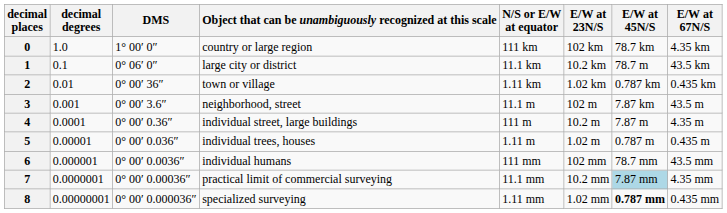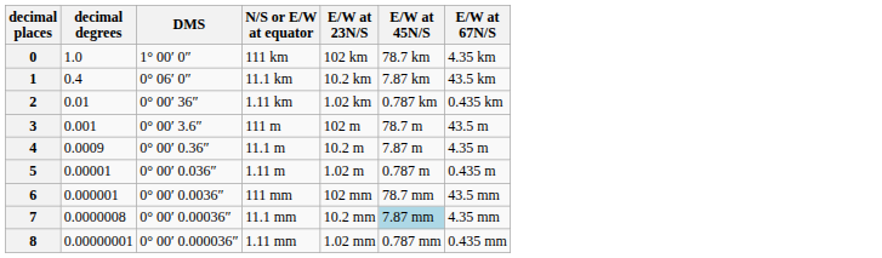 <table class="wikitable">
 <tr>
 <th>decimal<br>places</th>
 <th>decimal<br>degrees</th>
 <th>DMS</th>
-<th>Object that can be <em>unambiguously</em> recognized at this scale</th>
 <th>N/S or E/W<br> at equator</th>
 <th>E/W at<br>23N/S</th>
 <th>E/W at<br>45N/S</th>
 <th>E/W at<br>67N/S</th>
 </tr>
 <tr>
 <th>0</th>
 <td>1.0</td>
 <td>1° 00′ 0″</td>
-<td>country or large region</td>
 <td>111 km</td>
 <td>102 km</td>
 <td>78.7 km</td>
 <td>4.35 km</td>
 </tr>
 <tr>
 <th>1</th>
-<td>0.1</td>
+<td>0.4</td>
 <td>0° 06′ 0″</td>
-<td>large city or district</td>
 <td>11.1 km</td>
 <td>10.2 km</td>
-<td>78.7 m</td>
+<td>7.87 km</td>
 <td>43.5 km</td>
 </tr>
 <tr>
 <th>2</th>
 <td>0.01</td>
 <td>0° 00′ 36″</td>
-<td>town or village</td>
 <td>1.11 km</td>
 <td>1.02 km</td>
 <td>0.787 km</td>
 <td>0.435 km</td>
 </tr>
 <tr>
 <th>3</th>
 <td>0.001</td>
 <td>0° 00′ 3.6″</td>
-<td>neighborhood, street</td>
-<td>11.1 m</td>
+<td>111 m</td>
 <td>102 m</td>
-<td>7.87 km</td>
+<td>78.7 m</td>
 <td>43.5 m</td>
 </tr>
 <tr>
 <th>4</th>
-<td>0.0001</td>
+<td>0.0009</td>
 <td>0° 00′ 0.36″</td>
-<td>individual street, large buildings</td>
-<td>111 m</td>
+<td>11.1 m</td>
 <td>10.2 m</td>
 <td>7.87 m</td>
 <td>4.35 m</td>
 </tr>
 <tr>
 <th>5</th>
 <td>0.00001</td>
 <td>0° 00′ 0.036″</td>
-<td>individual trees, houses</td>
 <td>1.11 m</td>
 <td>1.02 m</td>
 <td>0.787 m</td>
 <td>0.435 m</td>
 </tr>
 <tr>
 <th>6</th>
 <td>0.000001</td>
 <td>0° 00′ 0.0036″</td>
-<td>individual humans</td>
 <td>111 mm</td>
 <td>102 mm</td>
 <td>78.7 mm</td>
 <td>43.5 mm</td>
 </tr>
 <tr>
 <th>7</th>
-<td>0.0000001</td>
+<td>0.0000008</td>
 <td>0° 00′ 0.00036″</td>
-<td>practical limit of commercial surveying</td>
 <td>11.1 mm</td>
 <td>10.2 mm</td>
 <td style="background: lightblue;">7.87 mm</td>
 <td>4.35 mm</td>
 </tr>
 <tr>
 <th>8</th>
 <td style=white-space:nowrap>0.00000001</td>
 <td style=white-space:nowrap>0° 00′ 0.000036″</td>
-<td>specialized surveying</td>
 <td>1.11 mm</td>
 <td>1.02 mm</td>
-<td><strong>0.787 mm</strong></td>
+<td>0.787 mm</td>
 <td>0.435 mm</td>
 </tr>
 </table>
